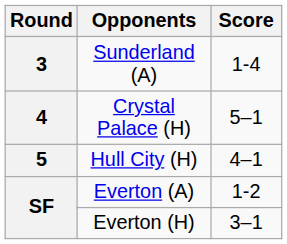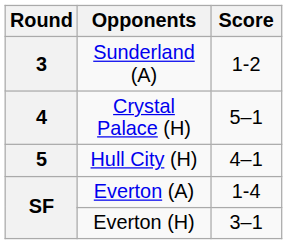 <table class="wikitable plainrowheaders" style="text-align:center;margin-left:1em;float:right">
 <tr>
 <th scope="col" style="width:25px;">Round</th>
 <th scope="col" style="width:100px;">Opponents</th>
 <th scope="col" style="width:50px;">Score</th>
 </tr>
 <tr>
 <th scope=row style="text-align:center">3</th>
 <td><a href='#'>Sunderland</a> (A)</td>
-<td>1-4</td>
+<td>1-2</td>
 </tr>
 <tr>
 <th scope=row style="text-align:center">4</th>
 <td><a href='#'>Crystal Palace</a> (H)</td>
 <td>5–1</td>
 </tr>
 <tr>
 <th scope=row style="text-align:center">5</th>
 <td><a href='#'>Hull City</a> (H)</td>
 <td>4–1</td>
 </tr>
 <tr>
 <th scope=row style="text-align:center" rowspan="2">SF</th>
 <td><a href='#'>Everton</a> (A)</td>
-<td>1-2</td>
+<td>1-4</td>
 </tr>
 <tr>
 <td>Everton (H)</td>
 <td>3–1</td>
 </tr>
 </table>
